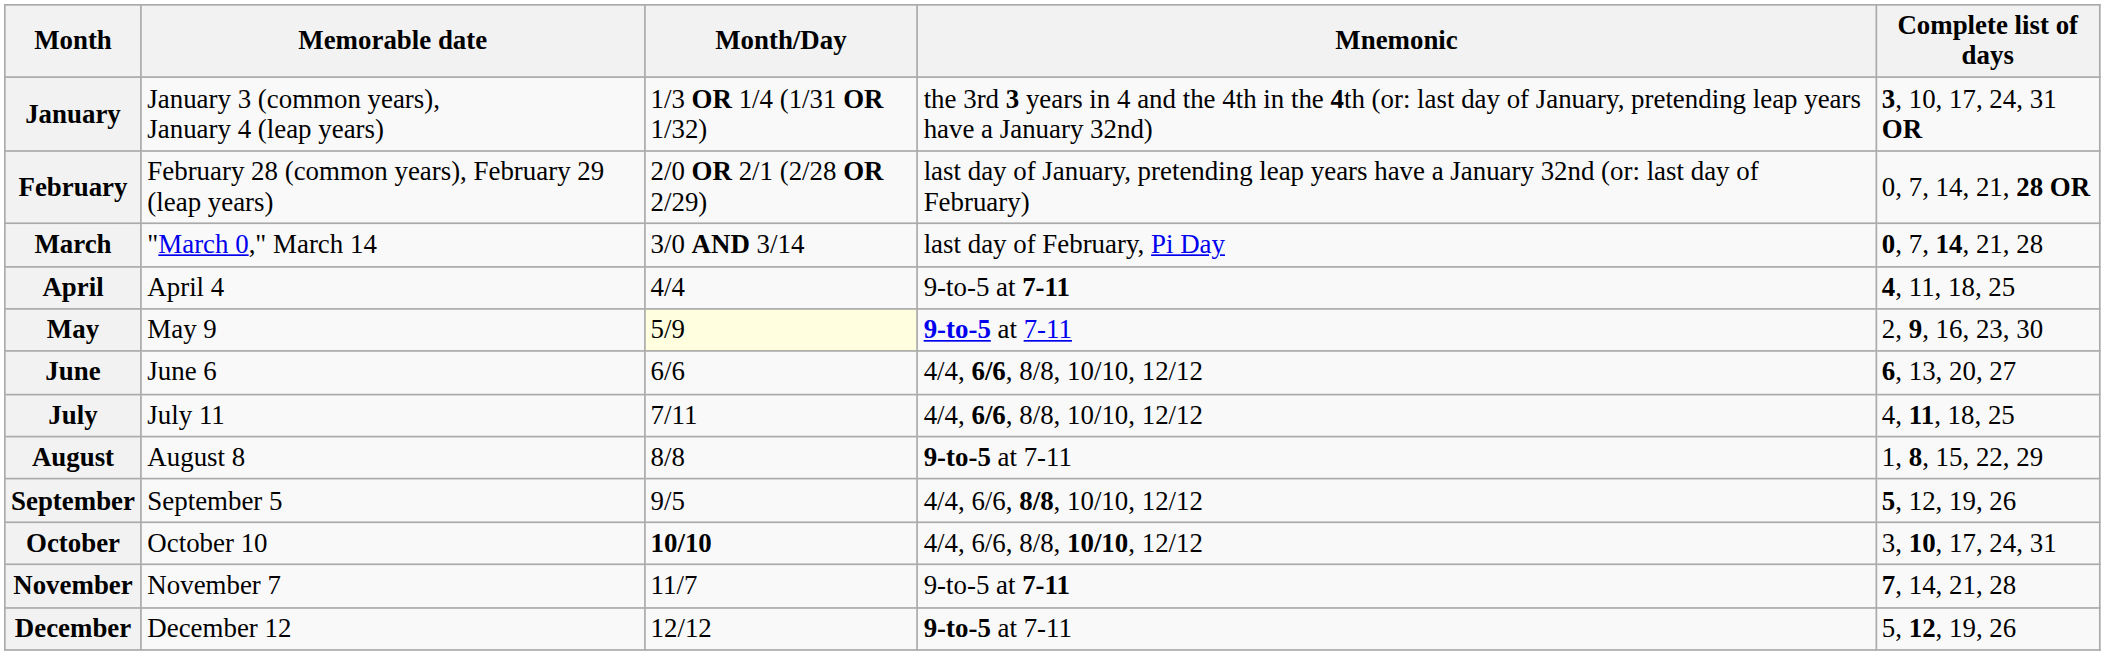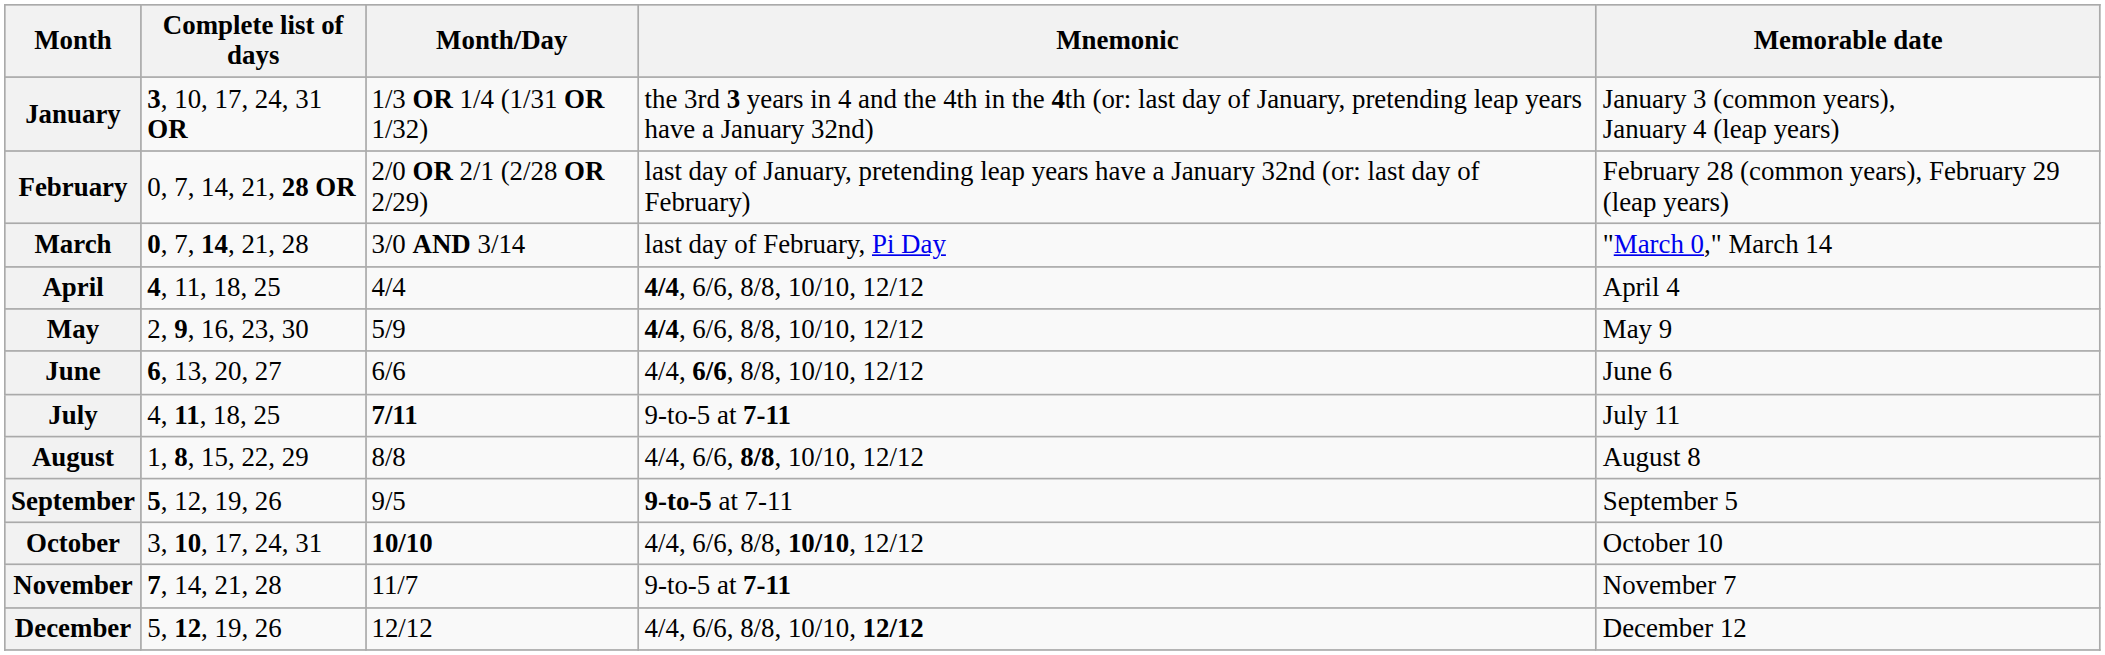 <table class="wikitable">
 <tr>
 <th>Month</th>
-<th>Memorable date</th>
+<th>Complete list of days</th>
 <th>Month/Day</th>
 <th>Mnemonic</th>
-<th>Complete list of days</th>
+<th>Memorable date</th>
 </tr>
 <tr>
 <th>January</th>
-<td>January 3 (common years), <br>January 4 (leap years)</td>
+<td><strong>3</strong>, 10, 17, 24, 31 <strong>OR</strong> </td>
 <td>1/3 <strong>OR</strong> 1/4 (1/31 <strong>OR</strong> 1/32)</td>
 <td>the 3rd <strong>3</strong> years in 4 and the 4th in the <strong>4</strong>th (or: last day of January, pretending leap years have a January 32nd) </td>
-<td><strong>3</strong>, 10, 17, 24, 31 <strong>OR</strong> </td>
+<td>January 3 (common years), <br>January 4 (leap years)</td>
 </tr>
 <tr>
 <th>February</th>
-<td>February 28 (common years), February 29 (leap years)</td>
+<td>0, 7, 14, 21, <strong>28</strong> <strong>OR</strong> </td>
 <td>2/0 <strong>OR</strong> 2/1 (2/28 <strong>OR</strong> 2/29)</td>
 <td>last day of January, pretending leap years have a January 32nd (or: last day of February) </td>
-<td>0, 7, 14, 21, <strong>28</strong> <strong>OR</strong> </td>
+<td>February 28 (common years), February 29 (leap years)</td>
 </tr>
 <tr>
 <th>March</th>
-<td>"<a href='#'>March 0</a>," March 14</td>
+<td><strong>0</strong>, 7, <strong>14</strong>, 21, 28</td>
 <td>3/0 <strong>AND</strong> 3/14</td>
 <td>last day of February, <a href='#'>Pi Day</a> </td>
-<td><strong>0</strong>, 7, <strong>14</strong>, 21, 28</td>
+<td>"<a href='#'>March 0</a>," March 14</td>
 </tr>
 <tr>
 <th>April</th>
+<td><strong>4</strong>, 11, 18, 25</td>
+<td>4/4</td>
+<td><strong>4/4</strong>, 6/6, 8/8, 10/10, 12/12 </td>
 <td>April 4</td>
-<td>4/4</td>
-<td>9-to-5 at <strong>7-11</strong> </td>
-<td><strong>4</strong>, 11, 18, 25</td>
 </tr>
 <tr>
 <th>May</th>
+<td>2, <strong>9</strong>, 16, 23, 30</td>
+<td>5/9</td>
+<td><strong>4/4</strong>, 6/6, 8/8, 10/10, 12/12 </td>
 <td>May 9</td>
-<td style="background: lightyellow;">5/9</td>
-<td><strong><a href='#'>9-to-5</a></strong> at <a href='#'>7-11</a></td>
-<td>2, <strong>9</strong>, 16, 23, 30</td>
 </tr>
 <tr>
 <th>June</th>
-<td>June 6</td>
+<td><strong>6</strong>, 13, 20, 27</td>
 <td>6/6</td>
 <td>4/4, <strong>6/6</strong>, 8/8, 10/10, 12/12 </td>
-<td><strong>6</strong>, 13, 20, 27</td>
+<td>June 6</td>
 </tr>
 <tr>
 <th>July</th>
+<td>4, <strong>11</strong>, 18, 25</td>
+<td><strong>7/11</strong></td>
+<td>9-to-5 at <strong>7-11</strong> </td>
 <td>July 11</td>
-<td>7/11</td>
-<td>4/4, <strong>6/6</strong>, 8/8, 10/10, 12/12 </td>
-<td>4, <strong>11</strong>, 18, 25</td>
 </tr>
 <tr>
 <th>August</th>
+<td>1, <strong>8</strong>, 15, 22, 29</td>
+<td>8/8</td>
+<td>4/4, 6/6, <strong>8/8</strong>, 10/10, 12/12 </td>
 <td>August 8</td>
-<td>8/8</td>
-<td><strong>9-to-5</strong> at 7-11 </td>
-<td>1, <strong>8</strong>, 15, 22, 29</td>
 </tr>
 <tr>
 <th>September</th>
+<td><strong>5</strong>, 12, 19, 26</td>
+<td>9/5</td>
+<td><strong>9-to-5</strong> at 7-11 </td>
 <td>September 5</td>
-<td>9/5</td>
-<td>4/4, 6/6, <strong>8/8</strong>, 10/10, 12/12 </td>
-<td><strong>5</strong>, 12, 19, 26</td>
 </tr>
 <tr>
 <th>October</th>
-<td>October 10</td>
+<td>3, <strong>10</strong>, 17, 24, 31</td>
 <td><strong>10/10</strong></td>
 <td>4/4, 6/6, 8/8, <strong>10/10</strong>, 12/12 </td>
-<td>3, <strong>10</strong>, 17, 24, 31</td>
+<td>October 10</td>
 </tr>
 <tr>
 <th>November</th>
-<td>November 7</td>
+<td><strong>7</strong>, 14, 21, 28</td>
 <td>11/7</td>
 <td>9-to-5 at <strong>7-11</strong> </td>
-<td><strong>7</strong>, 14, 21, 28</td>
+<td>November 7</td>
 </tr>
 <tr>
 <th>December</th>
+<td>5, <strong>12</strong>, 19, 26</td>
+<td>12/12</td>
+<td>4/4, 6/6, 8/8, 10/10, <strong>12/12</strong> </td>
 <td>December 12</td>
-<td>12/12</td>
-<td><strong>9-to-5</strong> at 7-11 </td>
-<td>5, <strong>12</strong>, 19, 26</td>
 </tr>
 </table>
